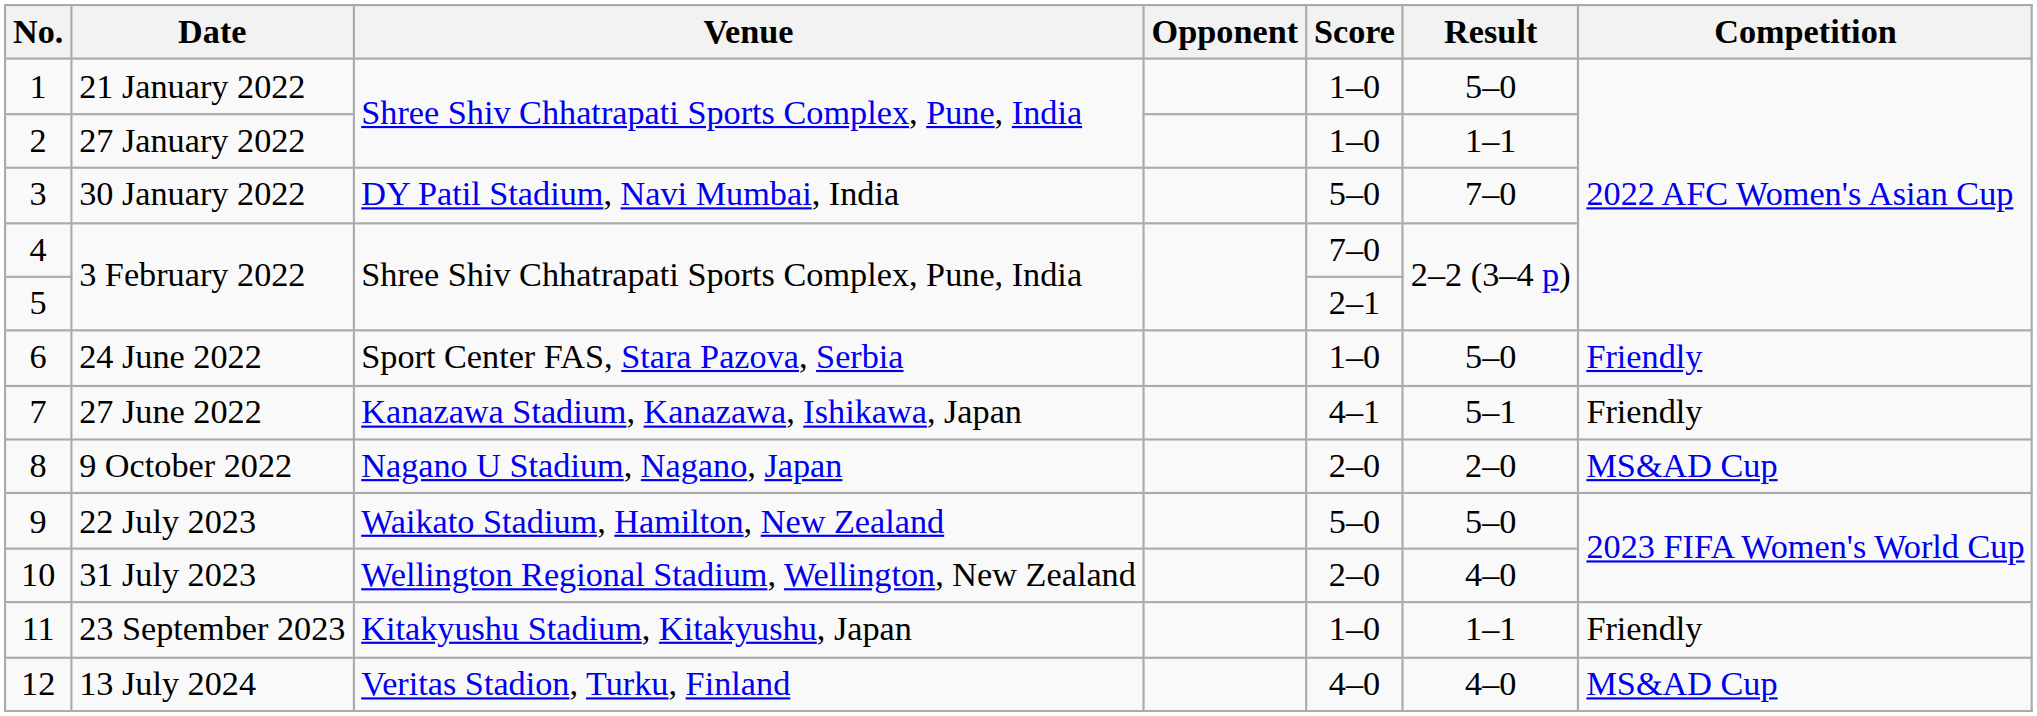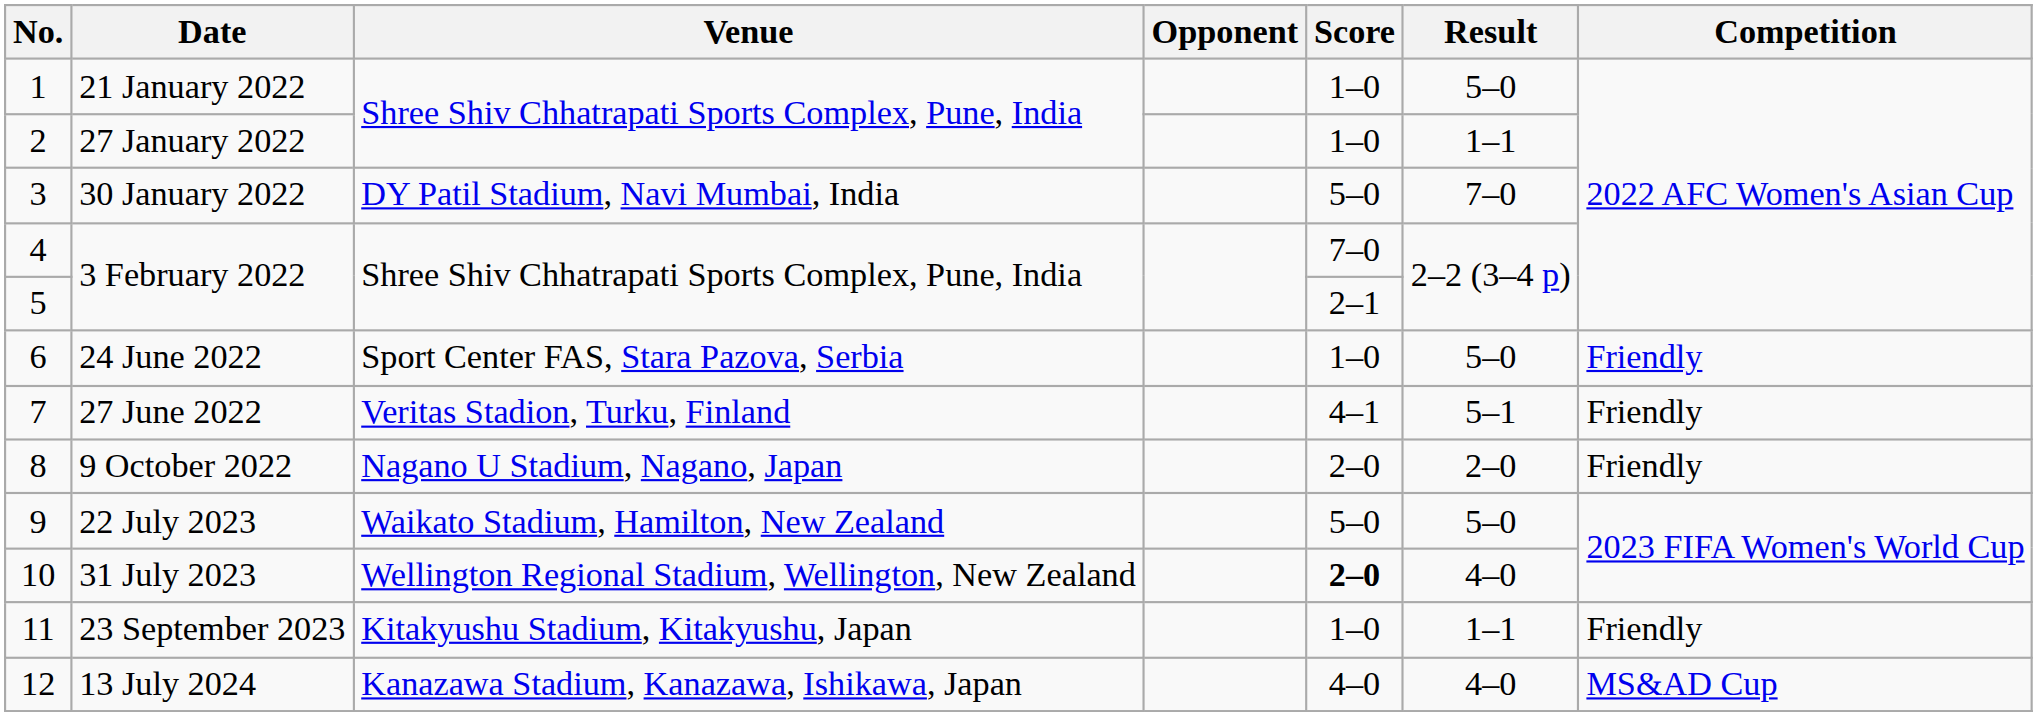 <table class="wikitable">
 <tr>
 <th scope="col">No.</th>
 <th scope="col">Date</th>
 <th scope="col">Venue</th>
 <th scope="col">Opponent</th>
 <th scope="col">Score</th>
 <th scope="col">Result</th>
 <th scope="col">Competition</th>
 </tr>
 <tr>
 <td align=center>1</td>
 <td>21 January 2022</td>
 <td rowspan="2"><a href='#'>Shree Shiv Chhatrapati Sports Complex</a>, <a href='#'>Pune</a>, <a href='#'>India</a></td>
 <td></td>
 <td align=center>1–0</td>
 <td align=center>5–0</td>
 <td rowspan="5"><a href='#'>2022 AFC Women's Asian Cup</a></td>
 </tr>
 <tr>
 <td align=center>2</td>
 <td>27 January 2022</td>
 <td></td>
 <td align=center>1–0</td>
 <td align=center>1–1</td>
 </tr>
 <tr>
 <td align=center>3</td>
 <td>30 January 2022</td>
 <td><a href='#'>DY Patil Stadium</a>, <a href='#'>Navi Mumbai</a>, India</td>
 <td></td>
 <td align=center>5–0</td>
 <td align=center>7–0</td>
 </tr>
 <tr>
 <td align=center>4</td>
 <td rowspan="2">3 February 2022</td>
 <td rowspan="2">Shree Shiv Chhatrapati Sports Complex, Pune, India</td>
 <td rowspan="2"></td>
 <td align=center>7–0</td>
 <td rowspan="2" align=center>2–2  (3–4 <a href='#'>p</a>)</td>
 </tr>
 <tr>
 <td align=center>5</td>
 <td align=center>2–1</td>
 </tr>
 <tr>
 <td align=center>6</td>
 <td>24 June 2022</td>
 <td>Sport Center FAS, <a href='#'>Stara Pazova</a>, <a href='#'>Serbia</a></td>
 <td></td>
 <td align=center>1–0</td>
 <td align=center>5–0</td>
 <td><a href='#'>Friendly</a></td>
 </tr>
 <tr>
 <td align=center>7</td>
 <td>27 June 2022</td>
-<td><a href='#'>Kanazawa Stadium</a>, <a href='#'>Kanazawa</a>, <a href='#'>Ishikawa</a>, Japan</td>
+<td><a href='#'>Veritas Stadion</a>, <a href='#'>Turku</a>, <a href='#'>Finland</a></td>
 <td></td>
 <td align=center>4–1</td>
 <td align=center>5–1</td>
 <td>Friendly</td>
 </tr>
 <tr>
 <td align=center>8</td>
 <td>9 October 2022</td>
 <td><a href='#'>Nagano U Stadium</a>, <a href='#'>Nagano</a>, <a href='#'>Japan</a></td>
 <td></td>
 <td align=center>2–0</td>
 <td align=center>2–0</td>
-<td><a href='#'>MS&AD Cup</a></td>
+<td>Friendly</td>
 </tr>
 <tr>
 <td align=center>9</td>
 <td>22 July 2023</td>
 <td><a href='#'>Waikato Stadium</a>, <a href='#'>Hamilton</a>, <a href='#'>New Zealand</a></td>
 <td></td>
 <td align=center>5–0</td>
 <td align=center>5–0</td>
 <td rowspan="2"><a href='#'>2023 FIFA Women's World Cup</a></td>
 </tr>
 <tr>
 <td align=center>10</td>
 <td>31 July 2023</td>
 <td><a href='#'>Wellington Regional Stadium</a>, <a href='#'>Wellington</a>, New Zealand</td>
 <td></td>
-<td align=center>2–0</td>
+<td align=center><strong>2–0</strong></td>
 <td align=center>4–0</td>
 </tr>
 <tr>
 <td align=center>11</td>
 <td>23 September 2023</td>
 <td><a href='#'>Kitakyushu Stadium</a>, <a href='#'>Kitakyushu</a>, Japan</td>
 <td></td>
 <td align=center>1–0</td>
 <td align=center>1–1</td>
 <td>Friendly</td>
 </tr>
 <tr>
 <td align=center>12</td>
 <td>13 July 2024</td>
-<td><a href='#'>Veritas Stadion</a>, <a href='#'>Turku</a>, <a href='#'>Finland</a></td>
+<td><a href='#'>Kanazawa Stadium</a>, <a href='#'>Kanazawa</a>, <a href='#'>Ishikawa</a>, Japan</td>
 <td></td>
 <td align=center>4–0</td>
 <td align=center>4–0</td>
 <td><a href='#'>MS&AD Cup</a></td>
 </tr>
 <tr>
 </tr>
 </table>
